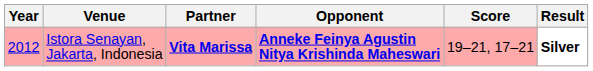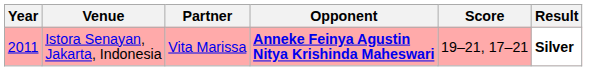 <table class="sortable wikitable" style="font-size: 90%">
 <tr>
 <th>Year</th>
 <th>Venue</th>
 <th>Partner</th>
 <th>Opponent</th>
 <th>Score</th>
 <th>Result</th>
 </tr>
 <tr style="background:#FFAAAA">
-<td align="center"><a href='#'>2012</a></td>
+<td align="center"><a href='#'>2011</a></td>
 <td align="left"><a href='#'>Istora Senayan</a>,<br><a href='#'>Jakarta</a>, Indonesia</td>
-<td align="left"><strong> <a href='#'>Vita Marissa</a></strong></td>
+<td align="left"> <a href='#'>Vita Marissa</a></td>
 <td align="left"><strong> <a href='#'>Anneke Feinya Agustin</a> <br>  <a href='#'>Nitya Krishinda Maheswari</a></strong></td>
 <td align="left">19–21, 17–21</td>
 <td style="text-align:left; background:white"> <strong>Silver</strong></td>
 </tr>
 </table>
